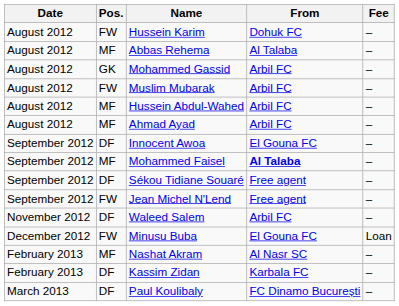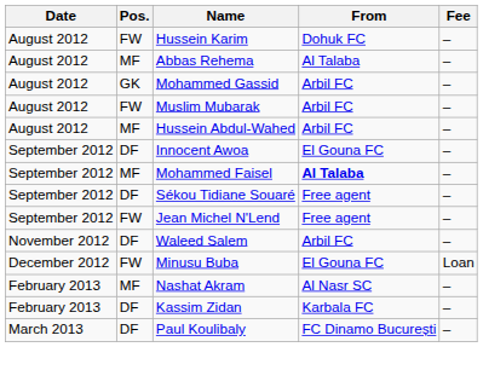 <table class="wikitable">
 <tr>
 <th>Date</th>
 <th>Pos.</th>
 <th>Name</th>
 <th>From</th>
 <th>Fee</th>
 </tr>
 <tr>
 <td>August 2012</td>
 <td>FW</td>
 <td> <a href='#'>Hussein Karim</a></td>
 <td> <a href='#'>Dohuk FC</a></td>
 <td>–</td>
 </tr>
 <tr>
 <td>August 2012</td>
 <td>MF</td>
 <td> <a href='#'>Abbas Rehema</a></td>
 <td> <a href='#'>Al Talaba</a></td>
 <td>–</td>
 </tr>
 <tr>
 <td>August 2012</td>
 <td>GK</td>
 <td> <a href='#'>Mohammed Gassid</a></td>
 <td> <a href='#'>Arbil FC</a></td>
 <td>–</td>
 </tr>
 <tr>
 <td>August 2012</td>
 <td>FW</td>
 <td> <a href='#'>Muslim Mubarak</a></td>
 <td> <a href='#'>Arbil FC</a></td>
 <td>–</td>
 </tr>
 <tr>
 <td>August 2012</td>
 <td>MF</td>
 <td> <a href='#'>Hussein Abdul-Wahed</a></td>
-<td> <a href='#'>Arbil FC</a></td>
-<td>–</td>
-</tr>
-<tr>
-<td>August 2012</td>
-<td>MF</td>
-<td> <a href='#'>Ahmad Ayad</a></td>
 <td> <a href='#'>Arbil FC</a></td>
 <td>–</td>
 </tr>
 <tr>
 <td>September 2012</td>
 <td>DF</td>
 <td> <a href='#'>Innocent Awoa</a></td>
 <td> <a href='#'>El Gouna FC</a></td>
 <td>–</td>
 </tr>
 <tr>
 <td>September 2012</td>
 <td>MF</td>
 <td> <a href='#'>Mohammed Faisel</a></td>
 <td><strong> <a href='#'>Al Talaba</a></strong></td>
 <td>–</td>
 </tr>
 <tr>
 <td>September 2012</td>
 <td>DF</td>
 <td> <a href='#'>Sékou Tidiane Souaré</a></td>
 <td> <a href='#'>Free agent</a></td>
 <td>–</td>
 </tr>
 <tr>
 <td>September 2012</td>
 <td>FW</td>
 <td> <a href='#'>Jean Michel N'Lend</a></td>
 <td> <a href='#'>Free agent</a></td>
 <td>–</td>
 </tr>
 <tr>
 <td>November 2012</td>
 <td>DF</td>
 <td> <a href='#'>Waleed Salem</a></td>
 <td> <a href='#'>Arbil FC</a></td>
 <td>–</td>
 </tr>
 <tr>
 <td>December 2012</td>
 <td>FW</td>
 <td> <a href='#'>Minusu Buba</a></td>
 <td> <a href='#'>El Gouna FC</a></td>
 <td>Loan</td>
 </tr>
 <tr>
 <td>February 2013</td>
 <td>MF</td>
 <td> <a href='#'>Nashat Akram</a></td>
 <td> <a href='#'>Al Nasr SC</a></td>
 <td>–</td>
 </tr>
 <tr>
 <td>February 2013</td>
 <td>DF</td>
 <td> <a href='#'>Kassim Zidan</a></td>
 <td> <a href='#'>Karbala FC</a></td>
 <td>–</td>
 </tr>
 <tr>
 <td>March 2013</td>
 <td>DF</td>
 <td> <a href='#'>Paul Koulibaly</a></td>
 <td> <a href='#'>FC Dinamo București</a></td>
 <td>–</td>
 </tr>
 </table>
